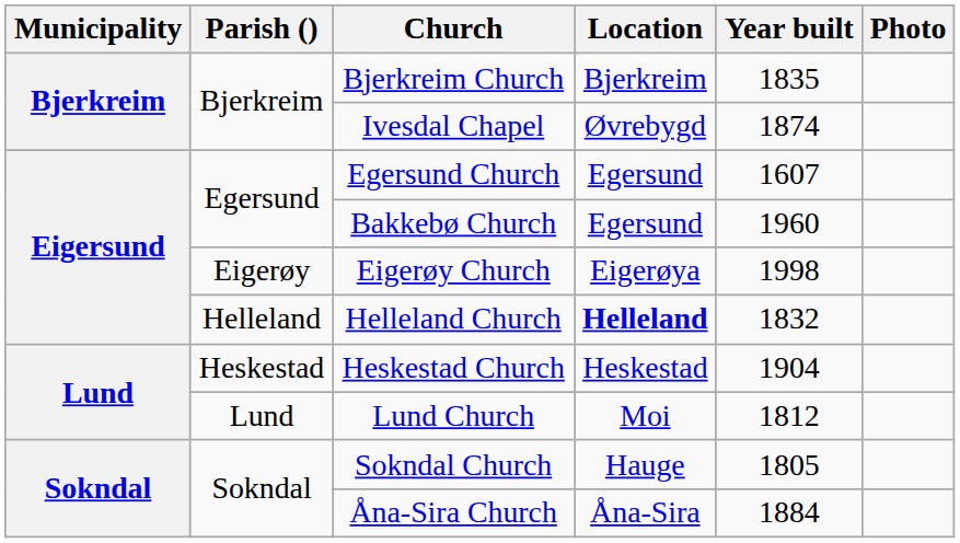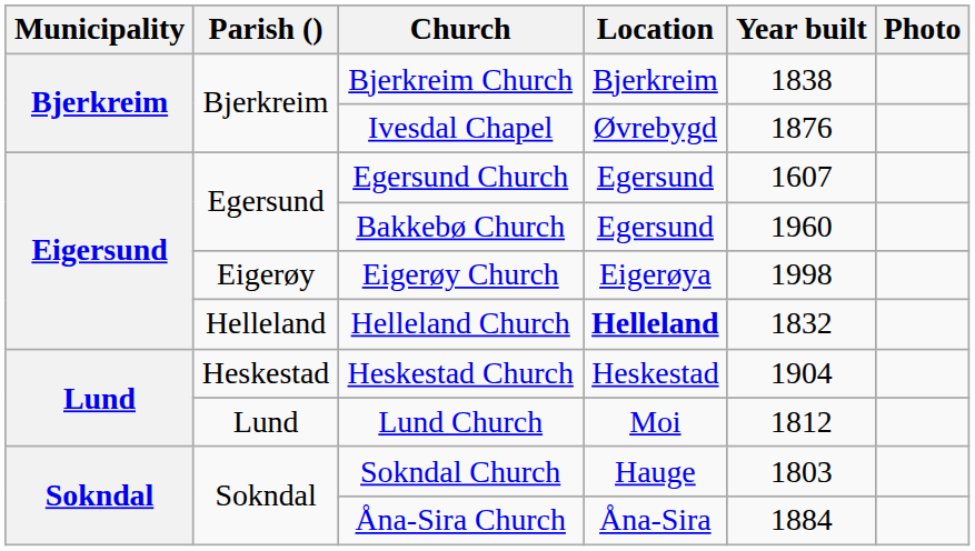 <table class="wikitable" style="text-align: center; width: 80%;">
 <tr>
 <th>Municipality</th>
 <th>Parish ()</th>
 <th>Church</th>
 <th>Location</th>
 <th>Year built</th>
 <th>Photo</th>
 </tr>
 <tr>
 <th rowspan="2"><a href='#'>Bjerkreim</a></th>
 <td rowspan="2">Bjerkreim</td>
 <td><a href='#'>Bjerkreim Church</a></td>
 <td><a href='#'>Bjerkreim</a></td>
-<td>1835</td>
+<td>1838</td>
 <td></td>
 </tr>
 <tr>
 <td><a href='#'>Ivesdal Chapel</a></td>
 <td><a href='#'>Øvrebygd</a></td>
-<td>1874</td>
+<td>1876</td>
 <td></td>
 </tr>
 <tr>
 <th rowspan="4"><a href='#'>Eigersund</a></th>
 <td rowspan="2">Egersund</td>
 <td><a href='#'>Egersund Church</a></td>
 <td><a href='#'>Egersund</a></td>
 <td>1607</td>
 <td></td>
 </tr>
 <tr>
 <td><a href='#'>Bakkebø Church</a></td>
 <td><a href='#'>Egersund</a></td>
 <td>1960</td>
 <td></td>
 </tr>
 <tr>
 <td rowspan="1">Eigerøy</td>
 <td><a href='#'>Eigerøy Church</a></td>
 <td><a href='#'>Eigerøya</a></td>
 <td>1998</td>
 <td></td>
 </tr>
 <tr>
 <td rowspan="1">Helleland</td>
 <td><a href='#'>Helleland Church</a></td>
 <td><strong><a href='#'>Helleland</a></strong></td>
 <td>1832</td>
 <td></td>
 </tr>
 <tr>
 <th rowspan="2"><a href='#'>Lund</a></th>
 <td rowspan="1">Heskestad</td>
 <td><a href='#'>Heskestad Church</a></td>
 <td><a href='#'>Heskestad</a></td>
 <td>1904</td>
 <td></td>
 </tr>
 <tr>
 <td rowspan="1">Lund</td>
 <td><a href='#'>Lund Church</a></td>
 <td><a href='#'>Moi</a></td>
 <td>1812</td>
 <td></td>
 </tr>
 <tr>
 <th rowspan="2"><a href='#'>Sokndal</a></th>
 <td rowspan="2">Sokndal</td>
 <td><a href='#'>Sokndal Church</a></td>
 <td><a href='#'>Hauge</a></td>
-<td>1805</td>
+<td>1803</td>
 <td></td>
 </tr>
 <tr>
 <td><a href='#'>Åna-Sira Church</a></td>
 <td><a href='#'>Åna-Sira</a></td>
 <td>1884</td>
 <td></td>
 </tr>
 </table>
